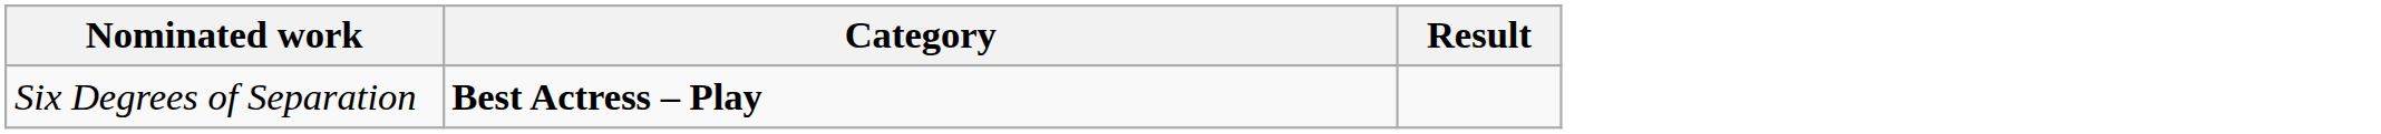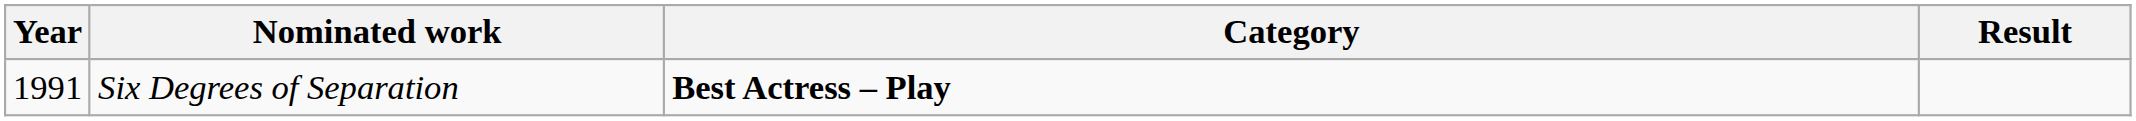 <table class=wikitable>
 <tr>
+<th width=4%>Year</th>
 <th width=27%>Nominated work</th>
 <th width=59%>Category</th>
 <th width=10%>Result</th>
 </tr>
 <tr>
+<td>1991</td>
 <td><em>Six Degrees of Separation</em></td>
 <td><strong>Best Actress – Play</strong></td>
 <td></td>
 </tr>
 </table>
